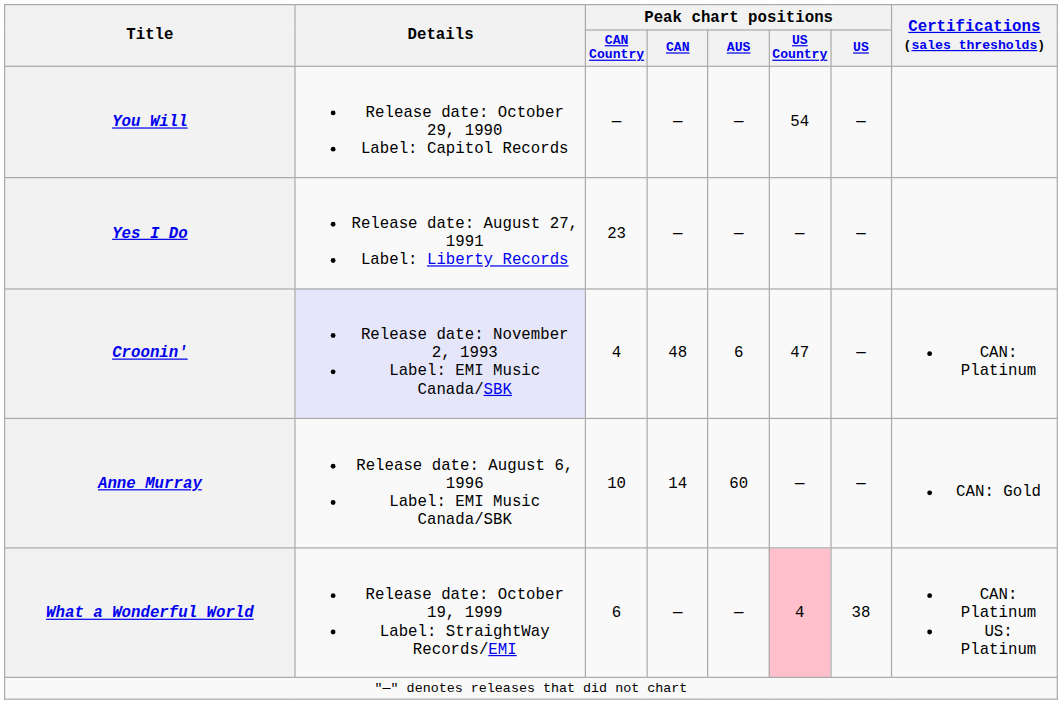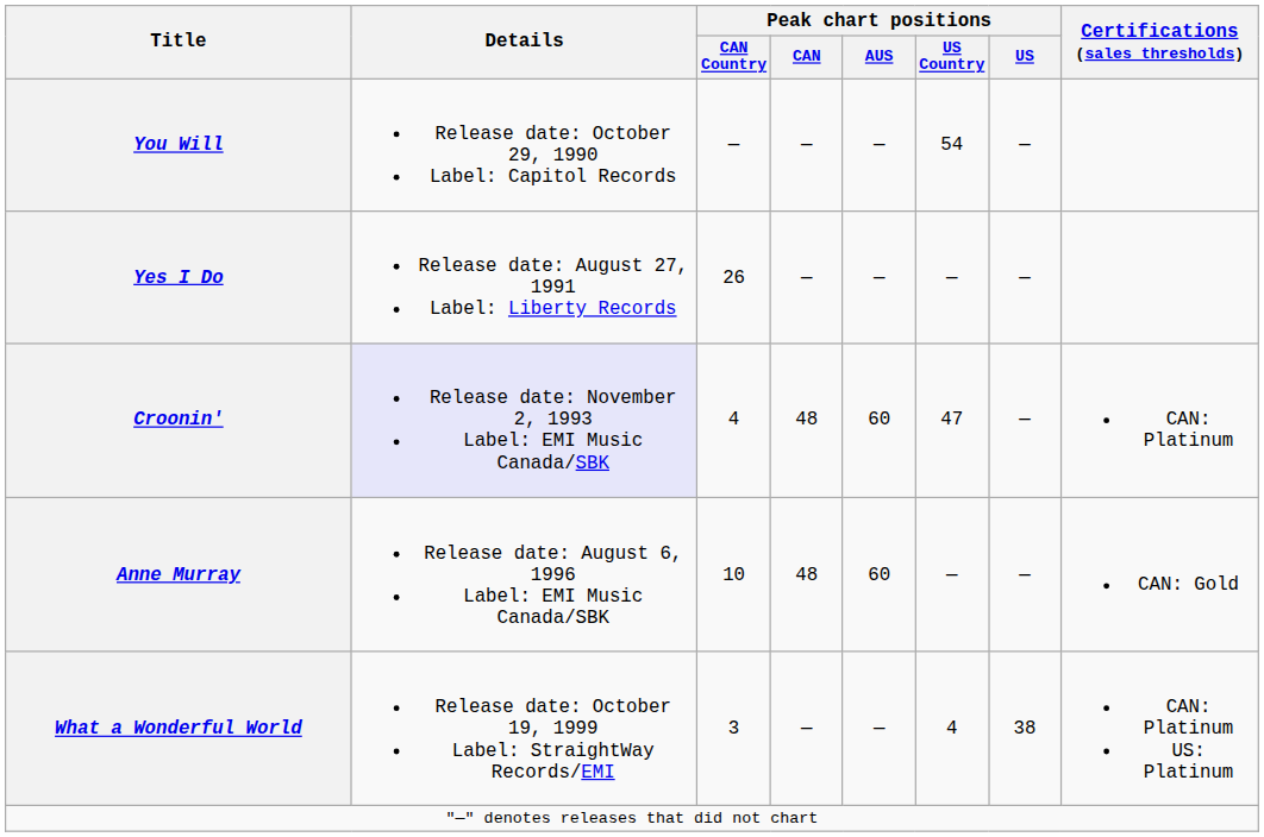 <table class="wikitable plainrowheaders" style="text-align:center;">
 <tr>
 <th rowspan="2" style="width:18em;">Title</th>
 <th rowspan="2" style="width:18em;">Details</th>
 <th colspan="5">Peak chart positions</th>
 <th rowspan="2"><a href='#'>Certifications</a><br><small>(<a href='#'>sales thresholds</a>)</small></th>
 </tr>
 <tr style="font-size:smaller;">
 <th width="45"><a href='#'>CAN Country</a></th>
 <th width="45"><a href='#'>CAN</a></th>
 <th width="45"><a href='#'>AUS</a><br></th>
 <th width="45"><a href='#'>US Country</a></th>
 <th width="45"><a href='#'>US</a></th>
 </tr>
 <tr>
 <th scope="row"><em><a href='#'>You Will</a></em></th>
 <td><br><ul><li>Release date: October 29, 1990</li><li>Label: Capitol Records</li></ul></td>
 <td>—</td>
 <td>—</td>
 <td>—</td>
 <td>54</td>
 <td>—</td>
 <td></td>
 </tr>
 <tr>
 <th scope="row"><em><a href='#'>Yes I Do</a></em></th>
 <td><br><ul><li>Release date: August 27, 1991</li><li>Label: <a href='#'>Liberty Records</a></li></ul></td>
-<td>23</td>
+<td>26</td>
 <td>—</td>
 <td>—</td>
 <td>—</td>
 <td>—</td>
 <td></td>
 </tr>
 <tr>
 <th scope="row"><em><a href='#'>Croonin'</a></em></th>
 <td style="background: lavender;"><br><ul><li>Release date: November 2, 1993</li><li>Label: EMI Music Canada/<a href='#'>SBK</a></li></ul></td>
 <td>4</td>
 <td>48</td>
-<td>6</td>
+<td>60</td>
 <td>47</td>
 <td>—</td>
 <td><br><ul><li>CAN: Platinum</li></ul></td>
 </tr>
 <tr>
 <th scope="row"><em><a href='#'>Anne Murray</a></em></th>
 <td><br><ul><li>Release date: August 6, 1996</li><li>Label: EMI Music Canada/SBK</li></ul></td>
 <td>10</td>
-<td>14</td>
+<td>48</td>
 <td>60</td>
 <td>—</td>
 <td>—</td>
 <td><br><ul><li>CAN: Gold</li></ul></td>
 </tr>
 <tr>
 <th scope="row"><em><a href='#'>What a Wonderful World</a></em></th>
 <td><br><ul><li>Release date: October 19, 1999</li><li>Label: StraightWay Records/<a href='#'>EMI</a></li></ul></td>
-<td>6</td>
+<td>3</td>
 <td>—</td>
 <td>—</td>
-<td style="background: pink;">4</td>
+<td>4</td>
 <td>38</td>
 <td><br><ul><li>CAN: Platinum</li><li>US: Platinum</li></ul></td>
 </tr>
 <tr>
 <td colspan="8" style="font-size:85%">"—" denotes releases that did not chart</td>
 </tr>
 </table>
